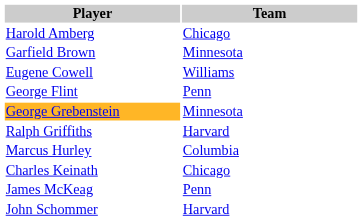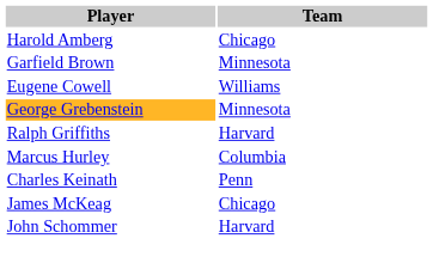 <table style="width:400px" "border:'1' 'solid' 'gray'">
 <tr>
 <th style="background:#CCCCCC;width:50%">Player</th>
 <th style="background:#CCCCCC;width:50%">Team</th>
 </tr>
 <tr>
 <td><a href='#'>Harold Amberg</a></td>
 <td><a href='#'>Chicago</a></td>
 </tr>
 <tr>
 <td><a href='#'>Garfield Brown</a></td>
 <td><a href='#'>Minnesota</a></td>
 </tr>
 <tr>
 <td><a href='#'>Eugene Cowell</a></td>
 <td><a href='#'>Williams</a></td>
 </tr>
 <tr>
-<td><a href='#'>George Flint</a></td>
-<td><a href='#'>Penn</a></td>
-</tr>
-<tr>
 <td style="background-color:#ffb626"><a href='#'>George Grebenstein</a></td>
 <td><a href='#'>Minnesota</a></td>
 </tr>
 <tr>
 <td><a href='#'>Ralph Griffiths</a></td>
 <td><a href='#'>Harvard</a></td>
 </tr>
 <tr>
 <td><a href='#'>Marcus Hurley</a></td>
 <td><a href='#'>Columbia</a></td>
 </tr>
 <tr>
 <td><a href='#'>Charles Keinath</a></td>
-<td><a href='#'>Chicago</a></td>
+<td><a href='#'>Penn</a></td>
 </tr>
 <tr>
 <td><a href='#'>James McKeag</a></td>
-<td><a href='#'>Penn</a></td>
+<td><a href='#'>Chicago</a></td>
 </tr>
 <tr>
 <td><a href='#'>John Schommer</a></td>
 <td><a href='#'>Harvard</a></td>
 </tr>
 </table>
